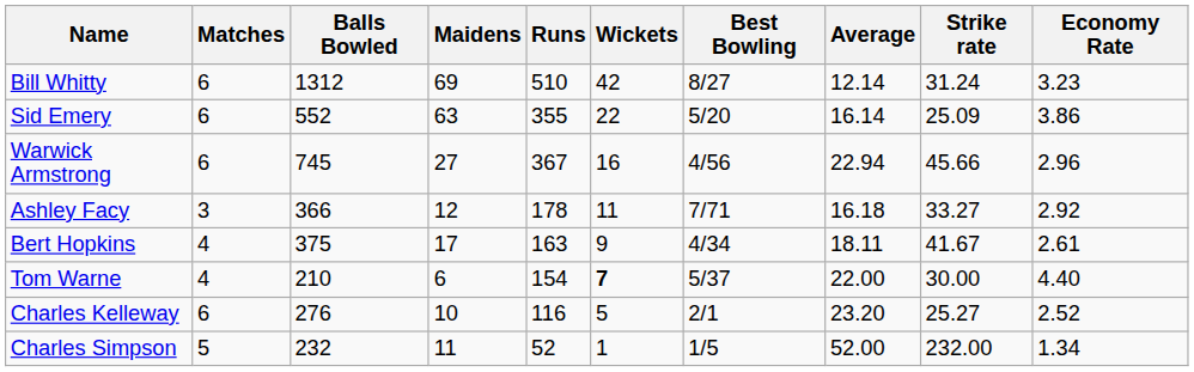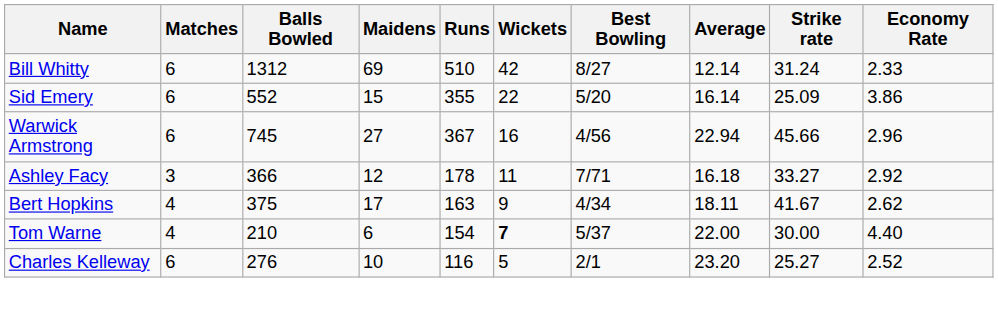 <table class="wikitable">
 <tr>
 <th>Name</th>
 <th>Matches</th>
 <th>Balls Bowled</th>
 <th>Maidens</th>
 <th>Runs</th>
 <th>Wickets</th>
 <th>Best Bowling</th>
 <th>Average</th>
 <th>Strike rate</th>
 <th>Economy Rate</th>
 </tr>
 <tr>
 <td><a href='#'>Bill Whitty</a></td>
 <td>6</td>
 <td>1312</td>
 <td>69</td>
 <td>510</td>
 <td>42</td>
 <td>8/27</td>
 <td>12.14</td>
 <td>31.24</td>
-<td>3.23</td>
+<td>2.33</td>
 </tr>
 <tr>
 <td><a href='#'>Sid Emery</a></td>
 <td>6</td>
 <td>552</td>
-<td>63</td>
+<td>15</td>
 <td>355</td>
 <td>22</td>
 <td>5/20</td>
 <td>16.14</td>
 <td>25.09</td>
 <td>3.86</td>
 </tr>
 <tr>
 <td><a href='#'>Warwick Armstrong</a></td>
 <td>6</td>
 <td>745</td>
 <td>27</td>
 <td>367</td>
 <td>16</td>
 <td>4/56</td>
 <td>22.94</td>
 <td>45.66</td>
 <td>2.96</td>
 </tr>
 <tr>
 <td><a href='#'>Ashley Facy</a></td>
 <td>3</td>
 <td>366</td>
 <td>12</td>
 <td>178</td>
 <td>11</td>
 <td>7/71</td>
 <td>16.18</td>
 <td>33.27</td>
 <td>2.92</td>
 </tr>
 <tr>
 <td><a href='#'>Bert Hopkins</a></td>
 <td>4</td>
 <td>375</td>
 <td>17</td>
 <td>163</td>
 <td>9</td>
 <td>4/34</td>
 <td>18.11</td>
 <td>41.67</td>
-<td>2.61</td>
+<td>2.62</td>
 </tr>
 <tr>
 <td><a href='#'>Tom Warne</a></td>
 <td>4</td>
 <td>210</td>
 <td>6</td>
 <td>154</td>
 <td><strong>7</strong></td>
 <td>5/37</td>
 <td>22.00</td>
 <td>30.00</td>
 <td>4.40</td>
 </tr>
 <tr>
 <td><a href='#'>Charles Kelleway</a></td>
 <td>6</td>
 <td>276</td>
 <td>10</td>
 <td>116</td>
 <td>5</td>
 <td>2/1</td>
 <td>23.20</td>
 <td>25.27</td>
 <td>2.52</td>
 </tr>
-<tr>
-<td><a href='#'>Charles Simpson</a></td>
-<td>5</td>
-<td>232</td>
-<td>11</td>
-<td>52</td>
-<td>1</td>
-<td>1/5</td>
-<td>52.00</td>
-<td>232.00</td>
-<td>1.34</td>
-</tr>
 </table>
